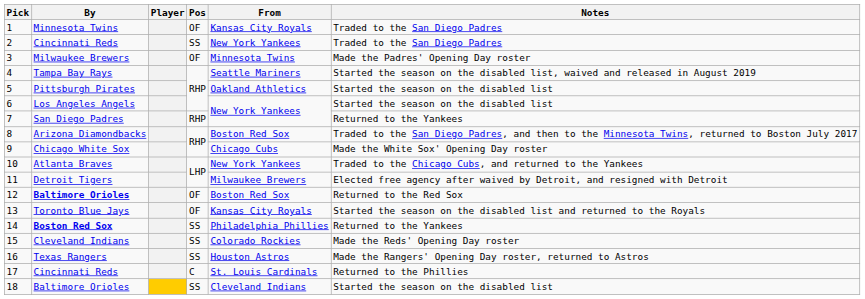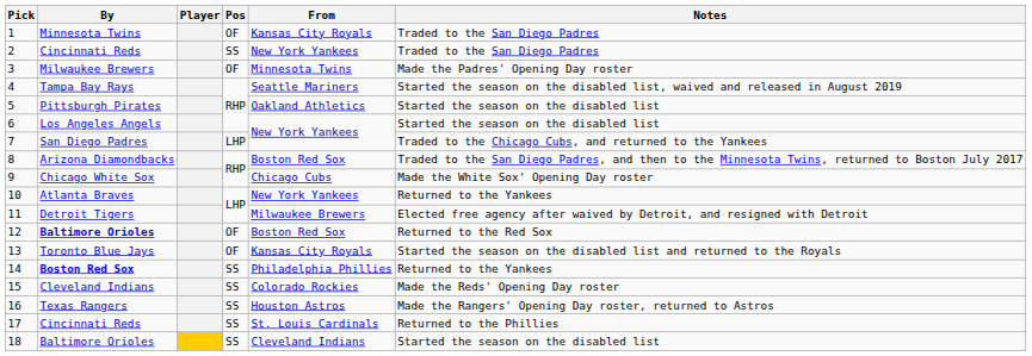 <table class="wikitable sortable plainrowheaders">
 <tr>
 <th scope="col">Pick</th>
 <th scope="col">By</th>
 <th scope="col">Player</th>
 <th scope="col">Pos</th>
 <th scope="col">From</th>
 <th scope="col">Notes</th>
 </tr>
 <tr>
 <td>1</td>
 <td><a href='#'>Minnesota Twins</a></td>
 <th scope="row"></th>
 <td>OF</td>
 <td><a href='#'>Kansas City Royals</a></td>
 <td>Traded to the <a href='#'>San Diego Padres</a></td>
 </tr>
 <tr>
 <td>2</td>
 <td><a href='#'>Cincinnati Reds</a></td>
 <th scope="row"></th>
 <td>SS</td>
 <td><a href='#'>New York Yankees</a></td>
 <td>Traded to the <a href='#'>San Diego Padres</a></td>
 </tr>
 <tr>
 <td>3</td>
 <td><a href='#'>Milwaukee Brewers</a></td>
 <th scope="row"></th>
 <td>OF</td>
 <td><a href='#'>Minnesota Twins</a></td>
 <td>Made the Padres' Opening Day roster</td>
 </tr>
 <tr>
 <td>4</td>
 <td><a href='#'>Tampa Bay Rays</a></td>
 <th scope="row"></th>
 <td rowspan="3">RHP</td>
 <td><a href='#'>Seattle Mariners</a></td>
 <td>Started the season on the disabled list, waived and released in August 2019</td>
 </tr>
 <tr>
 <td>5</td>
 <td><a href='#'>Pittsburgh Pirates</a></td>
 <th scope="row"></th>
 <td><a href='#'>Oakland Athletics</a></td>
 <td>Started the season on the disabled list</td>
 </tr>
 <tr>
 <td>6</td>
 <td><a href='#'>Los Angeles Angels</a></td>
 <th scope="row"></th>
 <td rowspan="2"><a href='#'>New York Yankees</a></td>
 <td>Started the season on the disabled list</td>
 </tr>
 <tr>
 <td>7</td>
 <td><a href='#'>San Diego Padres</a></td>
 <th scope="row"></th>
-<td>RHP</td>
-<td>Returned to the Yankees</td>
+<td>LHP</td>
+<td>Traded to the <a href='#'>Chicago Cubs</a>, and returned to the Yankees</td>
 </tr>
 <tr>
 <td>8</td>
 <td><a href='#'>Arizona Diamondbacks</a></td>
 <th scope="row"></th>
 <td rowspan="2">RHP</td>
 <td><a href='#'>Boston Red Sox</a></td>
 <td>Traded to the <a href='#'>San Diego Padres</a>, and then to the <a href='#'>Minnesota Twins</a>, returned to Boston July 2017</td>
 </tr>
 <tr>
 <td>9</td>
 <td><a href='#'>Chicago White Sox</a></td>
 <th scope="row"></th>
 <td><a href='#'>Chicago Cubs</a></td>
 <td>Made the White Sox' Opening Day roster</td>
 </tr>
 <tr>
 <td>10</td>
 <td><a href='#'>Atlanta Braves</a></td>
 <th scope="row"></th>
 <td rowspan="2">LHP</td>
 <td><a href='#'>New York Yankees</a></td>
-<td>Traded to the <a href='#'>Chicago Cubs</a>, and returned to the Yankees</td>
+<td>Returned to the Yankees</td>
 </tr>
 <tr>
 <td>11</td>
 <td><a href='#'>Detroit Tigers</a></td>
 <th scope="row"></th>
 <td><a href='#'>Milwaukee Brewers</a></td>
 <td>Elected free agency after waived by Detroit, and resigned with Detroit</td>
 </tr>
 <tr>
 <td>12</td>
 <td><strong><a href='#'>Baltimore Orioles</a></strong></td>
 <th scope="row"></th>
 <td>OF</td>
 <td><a href='#'>Boston Red Sox</a></td>
 <td>Returned to the Red Sox</td>
 </tr>
 <tr>
 <td>13</td>
 <td><a href='#'>Toronto Blue Jays</a></td>
 <th scope="row"></th>
 <td>OF</td>
 <td><a href='#'>Kansas City Royals</a></td>
 <td>Started the season on the disabled list and returned to the Royals</td>
 </tr>
 <tr>
 <td>14</td>
 <td><strong><a href='#'>Boston Red Sox</a></strong></td>
 <th scope="row"></th>
 <td>SS</td>
 <td><a href='#'>Philadelphia Phillies</a></td>
 <td>Returned to the Yankees</td>
 </tr>
 <tr>
 <td>15</td>
 <td><a href='#'>Cleveland Indians</a></td>
 <th scope="row"></th>
 <td>SS</td>
 <td><a href='#'>Colorado Rockies</a></td>
 <td>Made the Reds' Opening Day roster</td>
 </tr>
 <tr>
 <td>16</td>
 <td><a href='#'>Texas Rangers</a></td>
 <th scope="row"></th>
 <td>SS</td>
 <td><a href='#'>Houston Astros</a></td>
 <td>Made the Rangers' Opening Day roster, returned to Astros</td>
 </tr>
 <tr>
 <td>17</td>
 <td><a href='#'>Cincinnati Reds</a></td>
 <th scope="row"></th>
-<td>C</td>
+<td>SS</td>
 <td><a href='#'>St. Louis Cardinals</a></td>
 <td>Returned to the Phillies</td>
 </tr>
 <tr>
 <td>18</td>
 <td><a href='#'>Baltimore Orioles</a></td>
 <td !scope="row" style="background:#fc0"></td>
 <td>SS</td>
 <td><a href='#'>Cleveland Indians</a></td>
 <td>Started the season on the disabled list</td>
 </tr>
 </table>
